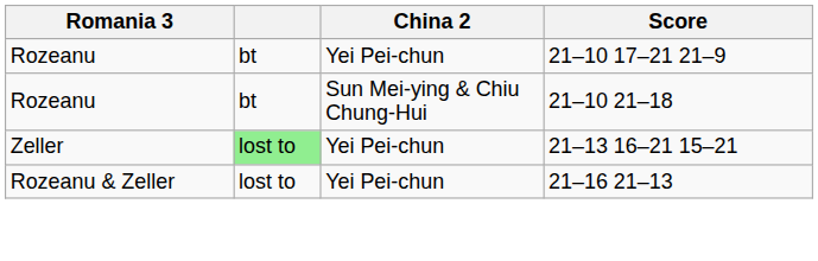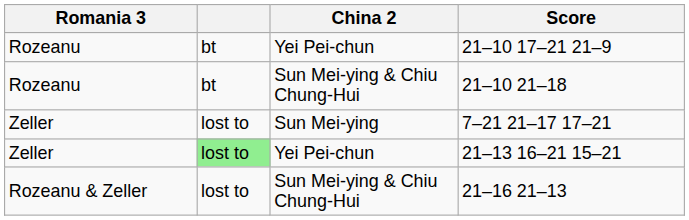 <table class="wikitable">
 <tr>
 <th width=200> Romania 3</th>
 <th width=70></th>
 <th width=200> China 2</th>
 <th width=250>Score</th>
 </tr>
 <tr>
 <td>Rozeanu</td>
 <td>bt</td>
 <td>Yei Pei-chun</td>
 <td>21–10 17–21 21–9</td>
 </tr>
 <tr>
 <td>Rozeanu</td>
 <td>bt</td>
 <td>Sun Mei-ying & Chiu Chung-Hui</td>
 <td>21–10 21–18</td>
 </tr>
 <tr>
 <td>Zeller</td>
+<td>lost to</td>
+<td>Sun Mei-ying</td>
+<td>7–21 21–17 17–21</td>
+</tr>
+<tr>
+<td>Zeller</td>
 <td style="background: lightgreen;">lost to</td>
 <td>Yei Pei-chun</td>
 <td>21–13 16–21 15–21</td>
 </tr>
 <tr>
 <td>Rozeanu & Zeller</td>
 <td>lost to</td>
-<td>Yei Pei-chun</td>
+<td>Sun Mei-ying & Chiu Chung-Hui</td>
 <td>21–16 21–13</td>
 </tr>
 </table>
